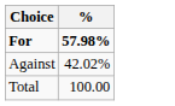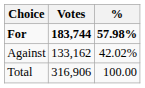 <table class="wikitable" style="text-align:right">
 <tr>
 <th>Choice</th>
+<th>Votes</th>
 <th>%</th>
 </tr>
 <tr>
 <td align="left"><strong>For</strong></td>
+<td><strong>183,744</strong></td>
 <td><strong>57.98%</strong></td>
 </tr>
 <tr>
 <td align="left">Against</td>
+<td>133,162</td>
 <td>42.02%</td>
 </tr>
 <tr>
 <td align="left">Total</td>
+<td>316,906</td>
 <td>100.00</td>
 </tr>
 </table>
